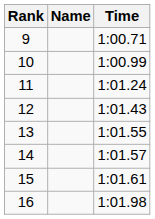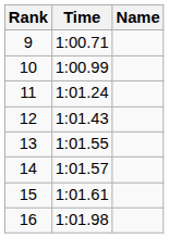 <table class="wikitable">
 <tr>
 <th>Rank</th>
+<th>Time</th>
 <th>Name</th>
-<th>Time</th>
 </tr>
 <tr>
 <td align="center">9</td>
+<td align="center">1:00.71</td>
 <td></td>
-<td align="center">1:00.71</td>
 </tr>
 <tr>
 <td align="center">10</td>
+<td align="center">1:00.99</td>
 <td></td>
-<td align="center">1:00.99</td>
 </tr>
 <tr>
 <td align="center">11</td>
+<td align="center">1:01.24</td>
 <td></td>
-<td align="center">1:01.24</td>
 </tr>
 <tr>
 <td align="center">12</td>
+<td align="center">1:01.43</td>
 <td></td>
-<td align="center">1:01.43</td>
 </tr>
 <tr>
 <td align="center">13</td>
+<td align="center">1:01.55</td>
 <td></td>
-<td align="center">1:01.55</td>
 </tr>
 <tr>
 <td align="center">14</td>
+<td align="center">1:01.57</td>
 <td></td>
-<td align="center">1:01.57</td>
 </tr>
 <tr>
 <td align="center">15</td>
+<td align="center">1:01.61</td>
 <td></td>
-<td align="center">1:01.61</td>
 </tr>
 <tr>
 <td align="center">16</td>
+<td align="center">1:01.98</td>
 <td></td>
-<td align="center">1:01.98</td>
 </tr>
 </table>
